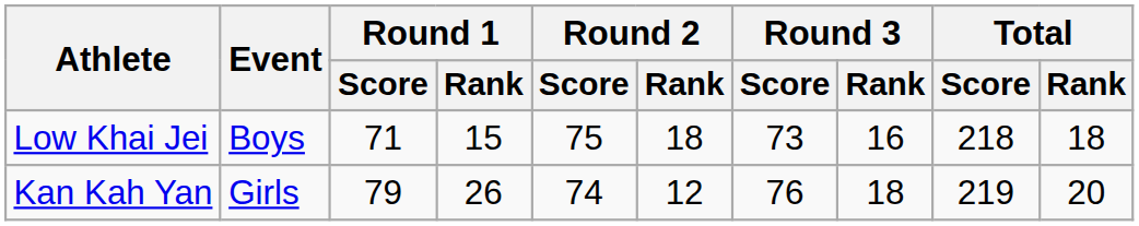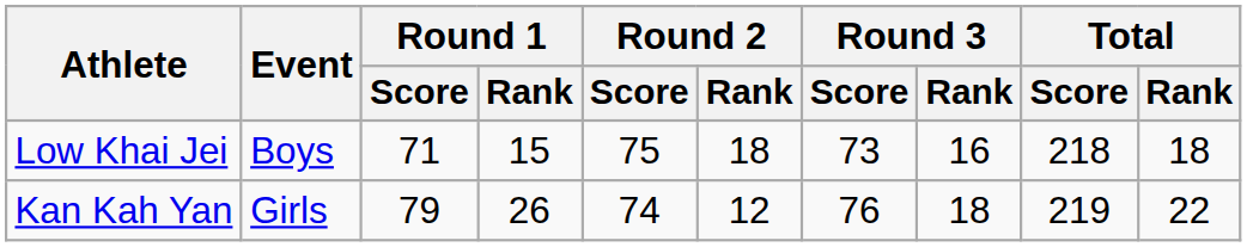 <table class="wikitable" style="font-size:90%">
 <tr>
 <th rowspan="2">Athlete</th>
 <th rowspan="2">Event</th>
 <th colspan="2">Round 1</th>
 <th colspan="2">Round 2</th>
 <th colspan="2">Round 3</th>
 <th colspan="2">Total</th>
 </tr>
 <tr style="font-size:95%">
 <th>Score</th>
 <th>Rank</th>
 <th>Score</th>
 <th>Rank</th>
 <th>Score</th>
 <th>Rank</th>
 <th>Score</th>
 <th>Rank</th>
 </tr>
 <tr align=center>
 <td align=left><a href='#'>Low Khai Jei</a></td>
 <td align=left><a href='#'>Boys</a></td>
 <td>71</td>
 <td>15</td>
 <td>75</td>
 <td>18</td>
 <td>73</td>
 <td>16</td>
 <td>218</td>
 <td>18</td>
 </tr>
 <tr align=center>
 <td align=left><a href='#'>Kan Kah Yan</a></td>
 <td align=left><a href='#'>Girls</a></td>
 <td>79</td>
 <td>26</td>
 <td>74</td>
 <td>12</td>
 <td>76</td>
 <td>18</td>
 <td>219</td>
-<td>20</td>
+<td>22</td>
 </tr>
 </table>
